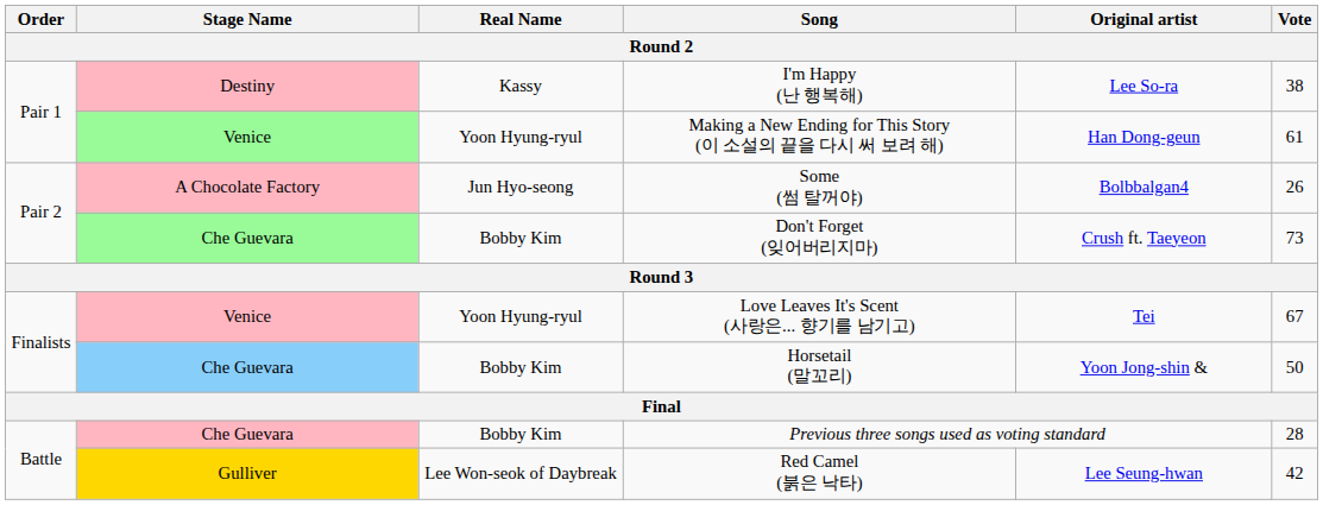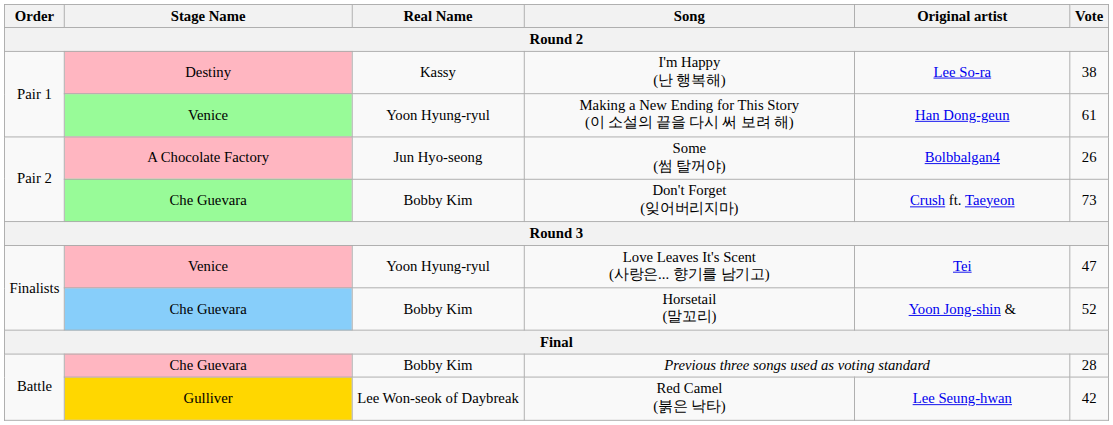 <table class="wikitable" style="text-align:center; width:95%;">
 <tr>
 <th style="width:1%;">Order</th>
 <th style="width:20%;">Stage Name</th>
 <th style="width:12%;">Real Name</th>
 <th style="width:23%;">Song</th>
 <th style="width:15%;">Original artist</th>
 <th style="width:1%;">Vote</th>
 </tr>
 <tr>
 <th colspan=6>Round 2</th>
 </tr>
 <tr>
 <td rowspan=2>Pair 1</td>
 <td bgcolor="lightpink">Destiny</td>
 <td>Kassy</td>
 <td>I'm Happy<br>(난 행복해)</td>
 <td><a href='#'>Lee So-ra</a></td>
 <td>38</td>
 </tr>
 <tr>
 <td bgcolor="palegreen">Venice</td>
 <td>Yoon Hyung-ryul</td>
 <td>Making a New Ending for This Story<br>(이 소설의 끝을 다시 써 보려 해)</td>
 <td><a href='#'>Han Dong-geun</a></td>
 <td>61</td>
 </tr>
 <tr>
 <td rowspan=2>Pair 2</td>
 <td bgcolor="lightpink">A Chocolate Factory</td>
 <td>Jun Hyo-seong</td>
 <td>Some<br>(썸 탈꺼야)</td>
 <td><a href='#'>Bolbbalgan4</a></td>
 <td>26</td>
 </tr>
 <tr>
 <td bgcolor="palegreen">Che Guevara</td>
 <td>Bobby Kim</td>
 <td>Don't Forget<br>(잊어버리지마)</td>
 <td><a href='#'>Crush</a> ft. <a href='#'>Taeyeon</a></td>
 <td>73</td>
 </tr>
 <tr>
 <th colspan=6>Round 3</th>
 </tr>
 <tr>
 <td rowspan=2>Finalists</td>
 <td bgcolor="lightpink">Venice</td>
 <td>Yoon Hyung-ryul</td>
 <td>Love Leaves It's Scent<br>(사랑은... 향기를 남기고)</td>
 <td><a href='#'>Tei</a></td>
-<td>67</td>
+<td>47</td>
 </tr>
 <tr>
 <td bgcolor="lightskyblue">Che Guevara</td>
 <td>Bobby Kim</td>
 <td>Horsetail<br>(말꼬리)</td>
 <td><a href='#'>Yoon Jong-shin</a> & </td>
-<td>50</td>
+<td>52</td>
 </tr>
 <tr>
 <th colspan=6>Final</th>
 </tr>
 <tr>
 <td rowspan=2>Battle</td>
 <td bgcolor="lightpink">Che Guevara</td>
 <td>Bobby Kim</td>
 <td colspan=2><em>Previous three songs used as voting standard</em></td>
 <td>28</td>
 </tr>
 <tr>
 <td bgcolor="gold">Gulliver</td>
 <td>Lee Won-seok of Daybreak</td>
 <td>Red Camel<br>(붉은 낙타)</td>
 <td><a href='#'>Lee Seung-hwan</a></td>
 <td>42</td>
 </tr>
 </table>
